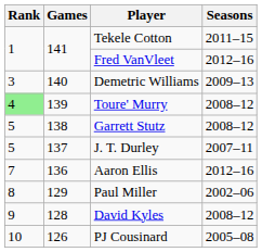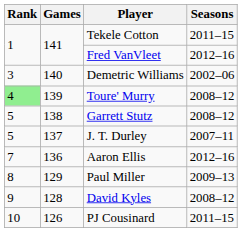 <table class="wikitable">
 <tr>
 <th>Rank</th>
 <th>Games</th>
 <th>Player</th>
 <th>Seasons</th>
 </tr>
 <tr>
 <td rowspan=2>1</td>
 <td rowspan=2>141</td>
 <td>Tekele Cotton</td>
 <td>2011–15</td>
 </tr>
 <tr>
 <td><a href='#'>Fred VanVleet</a></td>
 <td>2012–16</td>
 </tr>
 <tr>
 <td>3</td>
 <td>140</td>
 <td>Demetric Williams</td>
-<td>2009–13</td>
+<td>2002–06</td>
 </tr>
 <tr>
 <td style="background: lightgreen;">4</td>
 <td>139</td>
 <td><a href='#'>Toure' Murry</a></td>
 <td>2008–12</td>
 </tr>
 <tr>
 <td>5</td>
 <td>138</td>
 <td><a href='#'>Garrett Stutz</a></td>
 <td>2008–12</td>
 </tr>
 <tr>
 <td>5</td>
 <td>137</td>
 <td>J. T. Durley</td>
 <td>2007–11</td>
 </tr>
 <tr>
 <td>7</td>
 <td>136</td>
 <td>Aaron Ellis</td>
 <td>2012–16</td>
 </tr>
 <tr>
 <td>8</td>
 <td>129</td>
 <td>Paul Miller</td>
-<td>2002–06</td>
+<td>2009–13</td>
 </tr>
 <tr>
 <td>9</td>
 <td>128</td>
 <td><a href='#'>David Kyles</a></td>
 <td>2008–12</td>
 </tr>
 <tr>
 <td>10</td>
 <td>126</td>
 <td>PJ Cousinard</td>
-<td>2005–08</td>
+<td>2011–15</td>
 </tr>
 </table>
